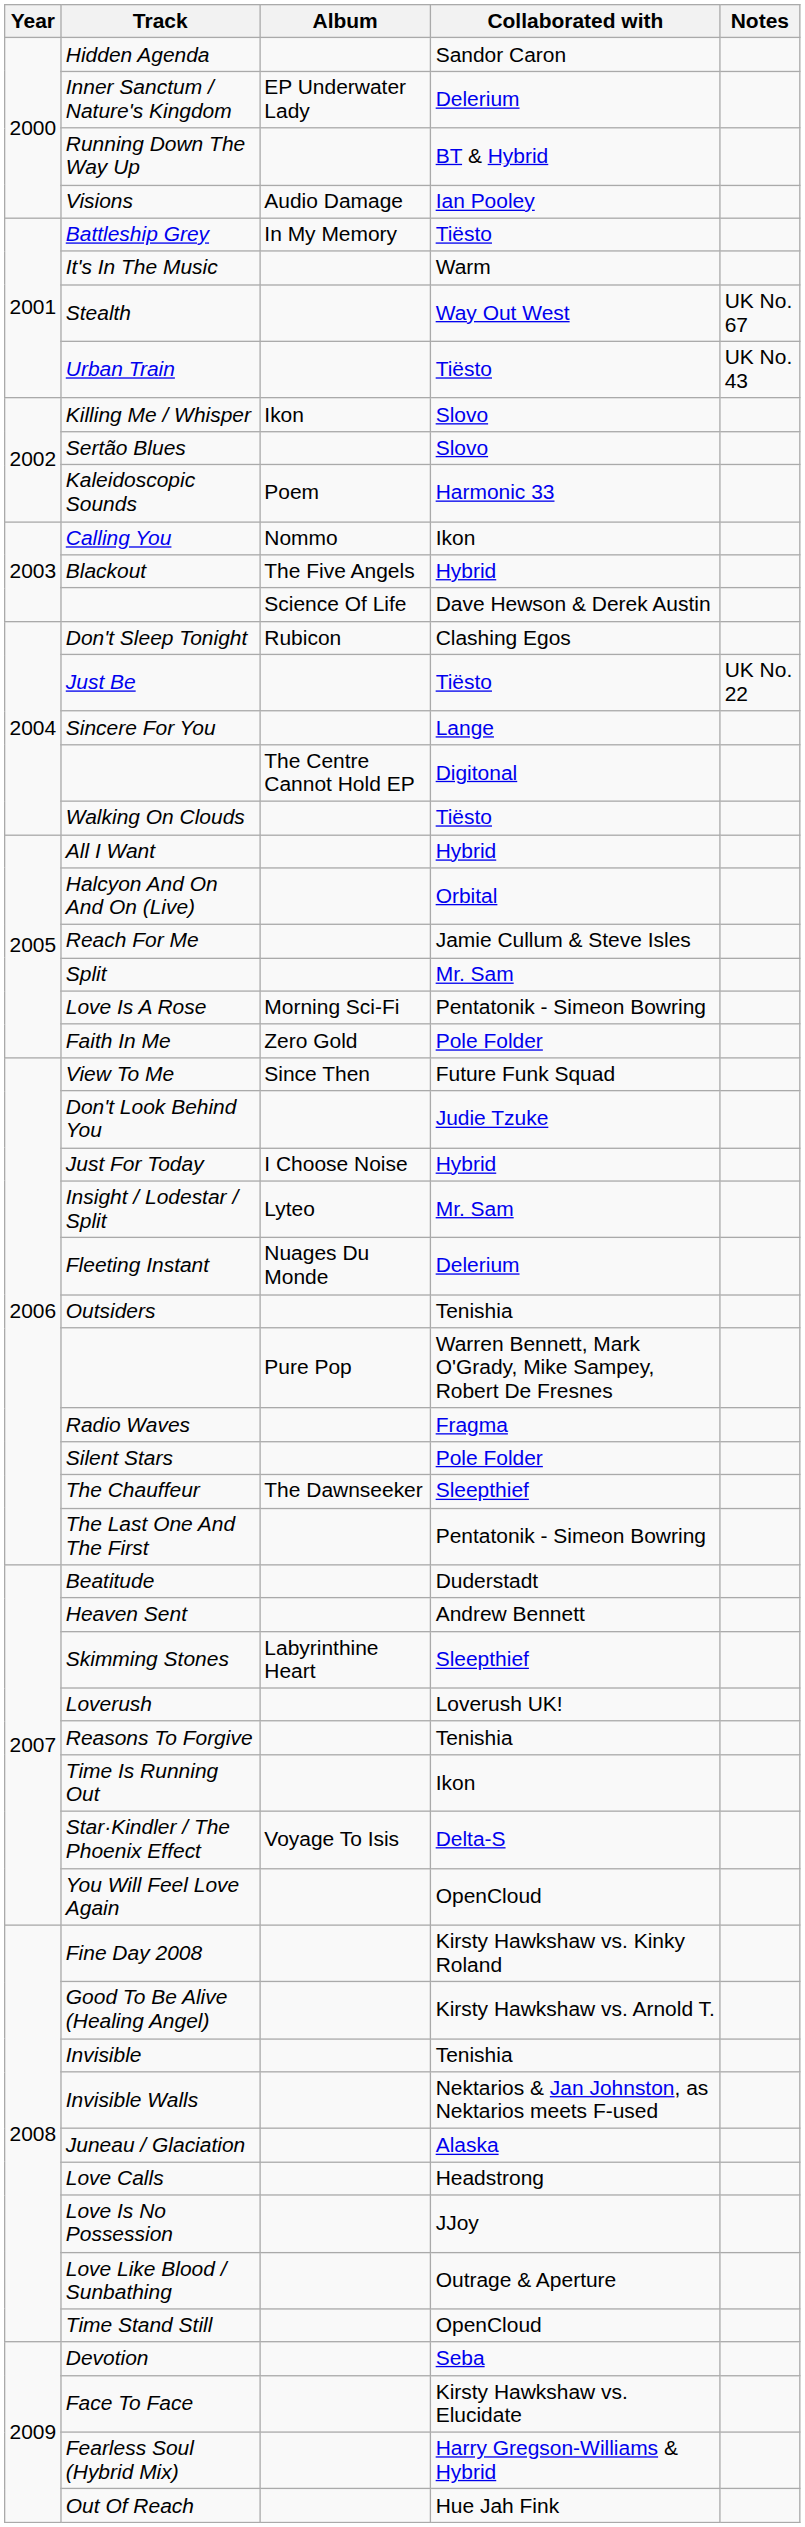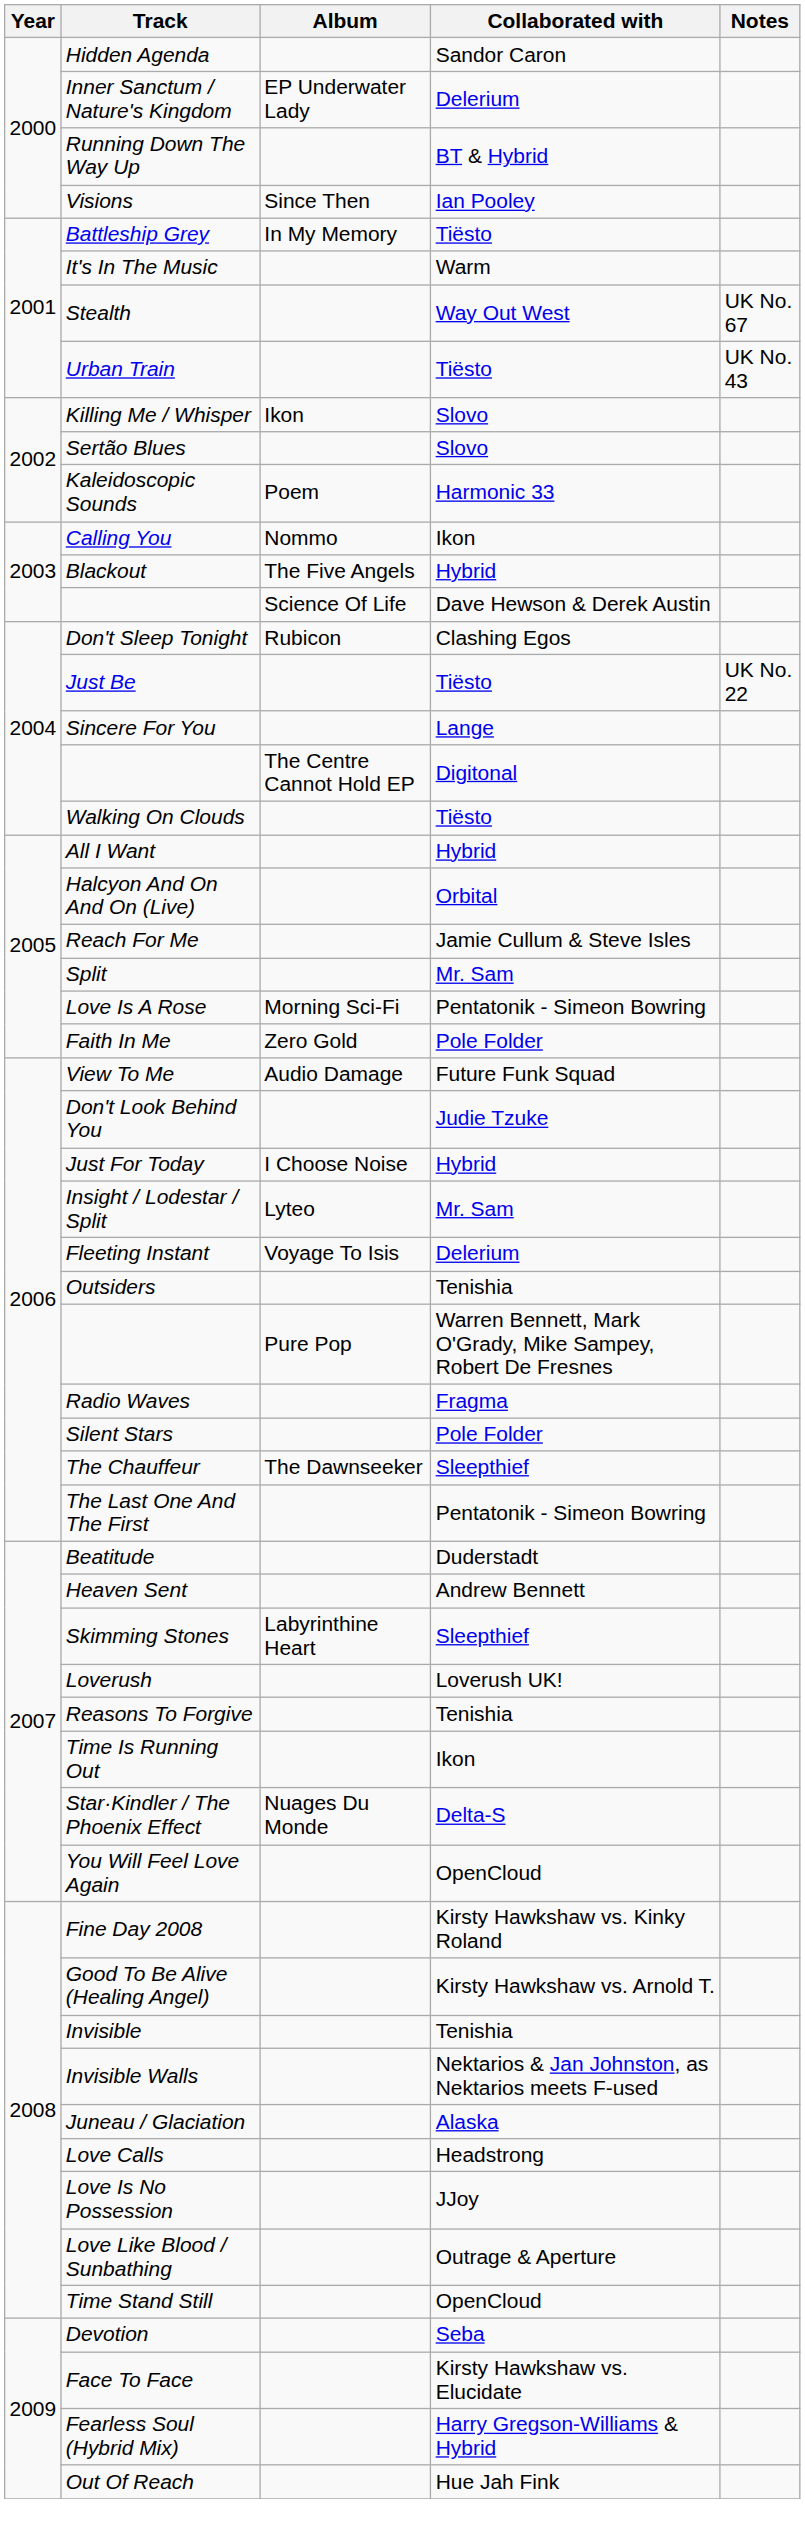 <table class="wikitable sortable">
 <tr>
 <th>Year</th>
 <th>Track</th>
 <th>Album</th>
 <th>Collaborated with</th>
 <th>Notes</th>
 </tr>
 <tr>
 <td rowspan="4">2000</td>
 <td><em>Hidden Agenda</em></td>
 <td></td>
 <td>Sandor Caron</td>
 <td></td>
 </tr>
 <tr>
 <td><em>Inner Sanctum / Nature's Kingdom</em></td>
 <td>EP Underwater Lady</td>
 <td><a href='#'>Delerium</a></td>
 <td></td>
 </tr>
 <tr>
 <td><em>Running Down The Way Up</em></td>
 <td></td>
 <td><a href='#'>BT</a> & <a href='#'>Hybrid</a></td>
 <td></td>
 </tr>
 <tr>
 <td><em>Visions</em></td>
-<td>Audio Damage</td>
+<td>Since Then</td>
 <td><a href='#'>Ian Pooley</a></td>
 <td></td>
 </tr>
 <tr>
 <td rowspan="4">2001</td>
 <td><em><a href='#'>Battleship Grey</a></em></td>
 <td>In My Memory</td>
 <td><a href='#'>Tiësto</a></td>
 <td></td>
 </tr>
 <tr>
 <td><em>It's In The Music</em></td>
 <td></td>
 <td>Warm</td>
 <td></td>
 </tr>
 <tr>
 <td><em>Stealth</em></td>
 <td></td>
 <td><a href='#'>Way Out West</a></td>
 <td>UK No. 67</td>
 </tr>
 <tr>
 <td><em><a href='#'>Urban Train</a></em></td>
 <td></td>
 <td><a href='#'>Tiësto</a></td>
 <td>UK No. 43</td>
 </tr>
 <tr>
 <td rowspan="3">2002</td>
 <td><em>Killing Me / Whisper</em></td>
 <td>Ikon</td>
 <td><a href='#'>Slovo</a></td>
 <td></td>
 </tr>
 <tr>
 <td><em>Sertão Blues</em></td>
 <td></td>
 <td><a href='#'>Slovo</a></td>
 <td></td>
 </tr>
 <tr>
 <td><em>Kaleidoscopic Sounds</em></td>
 <td>Poem</td>
 <td><a href='#'>Harmonic 33</a></td>
 <td></td>
 </tr>
 <tr>
 <td rowspan="3">2003</td>
 <td><em><a href='#'>Calling You</a></em></td>
 <td>Nommo</td>
 <td>Ikon</td>
 <td></td>
 </tr>
 <tr>
 <td><em>Blackout</em></td>
 <td>The Five Angels</td>
 <td><a href='#'>Hybrid</a></td>
 <td></td>
 </tr>
 <tr>
 <td></td>
 <td>Science Of Life</td>
 <td>Dave Hewson & Derek Austin</td>
 <td></td>
 </tr>
 <tr>
 <td rowspan="5">2004</td>
 <td><em>Don't Sleep Tonight</em></td>
 <td>Rubicon</td>
 <td>Clashing Egos</td>
 <td></td>
 </tr>
 <tr>
 <td><em><a href='#'>Just Be</a></em></td>
 <td></td>
 <td><a href='#'>Tiësto</a></td>
 <td>UK No. 22</td>
 </tr>
 <tr>
 <td><em>Sincere For You</em></td>
 <td></td>
 <td><a href='#'>Lange</a></td>
 <td></td>
 </tr>
 <tr>
 <td></td>
 <td>The Centre Cannot Hold EP</td>
 <td><a href='#'>Digitonal</a></td>
 <td></td>
 </tr>
 <tr>
 <td><em>Walking On Clouds</em></td>
 <td></td>
 <td><a href='#'>Tiësto</a></td>
 <td></td>
 </tr>
 <tr>
 <td rowspan="6">2005</td>
 <td><em>All I Want</em></td>
 <td></td>
 <td><a href='#'>Hybrid</a></td>
 <td></td>
 </tr>
 <tr>
 <td><em>Halcyon And On And On (Live)</em></td>
 <td></td>
 <td><a href='#'>Orbital</a></td>
 <td></td>
 </tr>
 <tr>
 <td><em>Reach For Me</em></td>
 <td></td>
 <td>Jamie Cullum & Steve Isles</td>
 <td></td>
 </tr>
 <tr>
 <td><em>Split</em></td>
 <td></td>
 <td><a href='#'>Mr. Sam</a></td>
 <td></td>
 </tr>
 <tr>
 <td><em>Love Is A Rose</em></td>
 <td>Morning Sci-Fi</td>
 <td>Pentatonik - Simeon Bowring</td>
 <td></td>
 </tr>
 <tr>
 <td><em>Faith In Me</em></td>
 <td>Zero Gold</td>
 <td><a href='#'>Pole Folder</a></td>
 <td></td>
 </tr>
 <tr>
 <td rowspan="11">2006</td>
 <td><em>View To Me</em></td>
-<td>Since Then</td>
+<td>Audio Damage</td>
 <td>Future Funk Squad</td>
 <td></td>
 </tr>
 <tr>
 <td><em>Don't Look Behind You</em></td>
 <td></td>
 <td><a href='#'>Judie Tzuke</a></td>
 <td></td>
 </tr>
 <tr>
 <td><em>Just For Today</em></td>
 <td>I Choose Noise</td>
 <td><a href='#'>Hybrid</a></td>
 <td></td>
 </tr>
 <tr>
 <td><em>Insight / Lodestar / Split</em></td>
 <td>Lyteo</td>
 <td><a href='#'>Mr. Sam</a></td>
 <td></td>
 </tr>
 <tr>
 <td><em>Fleeting Instant</em></td>
-<td>Nuages Du Monde</td>
+<td>Voyage To Isis</td>
 <td><a href='#'>Delerium</a></td>
 <td></td>
 </tr>
 <tr>
 <td><em>Outsiders</em></td>
 <td></td>
 <td>Tenishia</td>
 <td></td>
 </tr>
 <tr>
 <td></td>
 <td>Pure Pop</td>
 <td>Warren Bennett, Mark O'Grady, Mike Sampey, Robert De Fresnes</td>
 <td></td>
 </tr>
 <tr>
 <td><em>Radio Waves</em></td>
 <td></td>
 <td><a href='#'>Fragma</a></td>
 <td></td>
 </tr>
 <tr>
 <td><em>Silent Stars</em></td>
 <td></td>
 <td><a href='#'>Pole Folder</a></td>
 <td></td>
 </tr>
 <tr>
 <td><em>The Chauffeur</em></td>
 <td>The Dawnseeker</td>
 <td><a href='#'>Sleepthief</a></td>
 <td></td>
 </tr>
 <tr>
 <td><em>The Last One And The First</em></td>
 <td></td>
 <td>Pentatonik - Simeon Bowring</td>
 <td></td>
 </tr>
 <tr>
 <td rowspan="8">2007</td>
 <td><em>Beatitude</em></td>
 <td></td>
 <td>Duderstadt</td>
 <td></td>
 </tr>
 <tr>
 <td><em>Heaven Sent</em></td>
 <td></td>
 <td>Andrew Bennett</td>
 <td></td>
 </tr>
 <tr>
 <td><em>Skimming Stones</em></td>
 <td>Labyrinthine Heart</td>
 <td><a href='#'>Sleepthief</a></td>
 <td></td>
 </tr>
 <tr>
 <td><em>Loverush</em></td>
 <td></td>
 <td>Loverush UK!</td>
 <td></td>
 </tr>
 <tr>
 <td><em>Reasons To Forgive</em></td>
 <td></td>
 <td>Tenishia</td>
 <td></td>
 </tr>
 <tr>
 <td><em>Time Is Running Out</em></td>
 <td></td>
 <td>Ikon</td>
 <td></td>
 </tr>
 <tr>
 <td><em>Star·Kindler / The Phoenix Effect</em></td>
-<td>Voyage To Isis</td>
+<td>Nuages Du Monde</td>
 <td><a href='#'>Delta-S</a></td>
 <td></td>
 </tr>
 <tr>
 <td><em>You Will Feel Love Again</em></td>
 <td></td>
 <td>OpenCloud</td>
 <td></td>
 </tr>
 <tr>
 <td rowspan="9">2008</td>
 <td><em>Fine Day 2008</em></td>
 <td></td>
 <td>Kirsty Hawkshaw vs. Kinky Roland</td>
 <td></td>
 </tr>
 <tr>
 <td><em>Good To Be Alive (Healing Angel)</em></td>
 <td></td>
 <td>Kirsty Hawkshaw vs. Arnold T.</td>
 <td></td>
 </tr>
 <tr>
 <td><em>Invisible</em></td>
 <td></td>
 <td>Tenishia</td>
 <td></td>
 </tr>
 <tr>
 <td><em>Invisible Walls</em></td>
 <td></td>
 <td>Nektarios & <a href='#'>Jan Johnston</a>, as Nektarios meets F-used</td>
 <td></td>
 </tr>
 <tr>
 <td><em>Juneau / Glaciation</em></td>
 <td></td>
 <td><a href='#'>Alaska</a></td>
 <td></td>
 </tr>
 <tr>
 <td><em>Love Calls</em></td>
 <td></td>
 <td>Headstrong</td>
 <td></td>
 </tr>
 <tr>
 <td><em>Love Is No Possession</em></td>
 <td></td>
 <td>JJoy</td>
 <td></td>
 </tr>
 <tr>
 <td><em>Love Like Blood / Sunbathing</em></td>
 <td></td>
 <td>Outrage & Aperture</td>
 <td></td>
 </tr>
 <tr>
 <td><em>Time Stand Still</em></td>
 <td></td>
 <td>OpenCloud</td>
 <td></td>
 </tr>
 <tr>
 <td rowspan="4">2009</td>
 <td><em>Devotion</em></td>
 <td></td>
 <td><a href='#'>Seba</a></td>
 <td></td>
 </tr>
 <tr>
 <td><em>Face To Face</em></td>
 <td></td>
 <td>Kirsty Hawkshaw vs. Elucidate</td>
 <td></td>
 </tr>
 <tr>
 <td><em>Fearless Soul (Hybrid Mix)</em></td>
 <td></td>
 <td><a href='#'>Harry Gregson-Williams</a> & <a href='#'>Hybrid</a></td>
 <td></td>
 </tr>
 <tr>
 <td><em>Out Of Reach</em></td>
 <td></td>
 <td>Hue Jah Fink</td>
 <td></td>
 </tr>
 </table>
